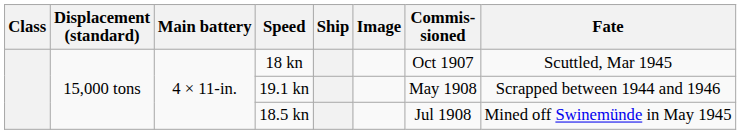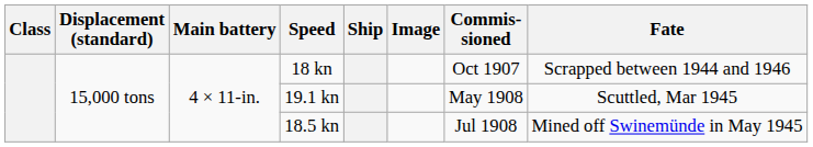 <table class="wikitable">
 <tr>
 <th>Class</th>
 <th>Displacement<br>(standard)</th>
 <th>Main battery</th>
 <th>Speed</th>
 <th>Ship</th>
 <th>Image</th>
 <th>Commis-<br>sioned</th>
 <th>Fate</th>
 </tr>
 <tr>
 <th scope="row" rowspan=3></th>
 <td scope="row" rowspan=3 style="text-align: center">15,000 tons</td>
 <td scope="row" rowspan=3 style="text-align: center">4 × 11-in.</td>
 <td scope="row" style="text-align: center">18 kn</td>
 <th scope="row" style="text-align: center"></th>
 <td></td>
 <td scope="row" style="text-align: center">Oct 1907</td>
-<td scope="row" style="text-align: center">Scuttled, Mar 1945</td>
+<td scope="row" style="text-align: center">Scrapped between 1944 and 1946</td>
 </tr>
 <tr>
 <td scope="row" style="text-align: center">19.1 kn</td>
 <th scope="row" style="text-align: center"></th>
 <td></td>
 <td scope="row" style="text-align: center">May 1908</td>
-<td scope="row" style="text-align: center">Scrapped between 1944 and 1946</td>
+<td scope="row" style="text-align: center">Scuttled, Mar 1945</td>
 </tr>
 <tr>
 <td scope="row" style="text-align: center">18.5 kn</td>
 <th scope="row" style="text-align: center"></th>
 <td></td>
 <td scope="row" style="text-align: center">Jul 1908</td>
 <td scope="row" style="text-align: center">Mined off <a href='#'>Swinemünde</a> in May 1945</td>
 </tr>
 </table>
